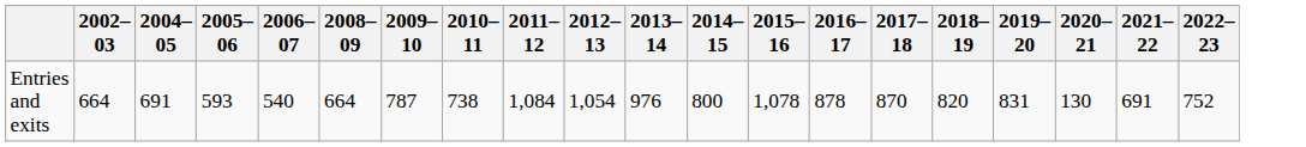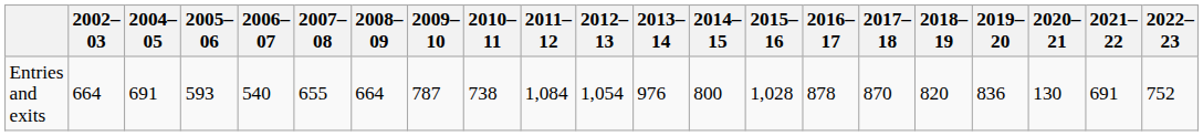 <table class="wikitable">
 <tr>
 <th></th>
 <th>2002–03</th>
 <th>2004–05</th>
 <th>2005–06</th>
 <th>2006–07</th>
+<th>2007–08</th>
 <th>2008–09</th>
 <th>2009–10</th>
 <th>2010–11</th>
 <th>2011–12</th>
 <th>2012–13</th>
 <th>2013–14</th>
 <th>2014–15</th>
 <th>2015–16</th>
 <th>2016–17</th>
 <th>2017–18</th>
 <th>2018–19</th>
 <th>2019–20</th>
 <th>2020–21</th>
 <th>2021–22</th>
 <th>2022–23</th>
 </tr>
 <tr>
 <td>Entries and exits</td>
 <td>664</td>
 <td>691</td>
 <td>593</td>
 <td>540</td>
+<td>655</td>
 <td>664</td>
 <td>787</td>
 <td>738</td>
 <td>1,084</td>
 <td>1,054</td>
 <td>976</td>
 <td>800</td>
-<td>1,078</td>
+<td>1,028</td>
 <td>878</td>
 <td>870</td>
 <td>820</td>
-<td>831</td>
+<td>836</td>
 <td>130</td>
 <td>691</td>
 <td>752</td>
 </tr>
 </table>
